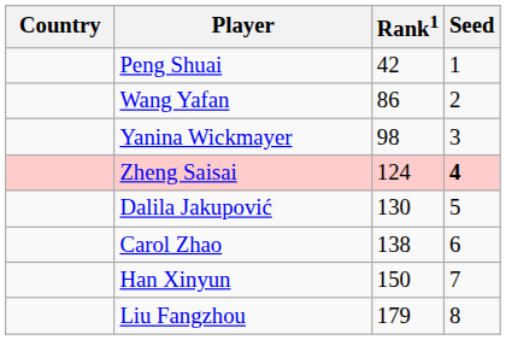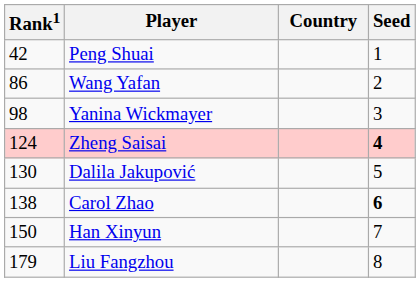 <table class="sortable wikitable">
 <tr>
+<th>Rank<sup>1</sup></th>
+<th width="175">Player</th>
 <th width="70">Country</th>
-<th width="175">Player</th>
-<th>Rank<sup>1</sup></th>
 <th>Seed</th>
 </tr>
 <tr>
+<td>42</td>
+<td><a href='#'>Peng Shuai</a></td>
 <td></td>
-<td><a href='#'>Peng Shuai</a></td>
-<td>42</td>
 <td>1</td>
 </tr>
 <tr>
+<td>86</td>
+<td><a href='#'>Wang Yafan</a></td>
 <td></td>
-<td><a href='#'>Wang Yafan</a></td>
-<td>86</td>
 <td>2</td>
 </tr>
 <tr>
+<td>98</td>
+<td><a href='#'>Yanina Wickmayer</a></td>
 <td></td>
-<td><a href='#'>Yanina Wickmayer</a></td>
-<td>98</td>
 <td>3</td>
 </tr>
 <tr style="background:#fcc;">
+<td>124</td>
+<td><a href='#'>Zheng Saisai</a></td>
 <td></td>
-<td><a href='#'>Zheng Saisai</a></td>
-<td>124</td>
 <td><strong>4</strong></td>
 </tr>
 <tr>
+<td>130</td>
+<td><a href='#'>Dalila Jakupović</a></td>
 <td></td>
-<td><a href='#'>Dalila Jakupović</a></td>
-<td>130</td>
 <td>5</td>
 </tr>
 <tr>
+<td>138</td>
+<td><a href='#'>Carol Zhao</a></td>
 <td></td>
-<td><a href='#'>Carol Zhao</a></td>
-<td>138</td>
-<td>6</td>
+<td><strong>6</strong></td>
 </tr>
 <tr>
+<td>150</td>
+<td><a href='#'>Han Xinyun</a></td>
 <td></td>
-<td><a href='#'>Han Xinyun</a></td>
-<td>150</td>
 <td>7</td>
 </tr>
 <tr>
+<td>179</td>
+<td><a href='#'>Liu Fangzhou</a></td>
 <td></td>
-<td><a href='#'>Liu Fangzhou</a></td>
-<td>179</td>
 <td>8</td>
 </tr>
 </table>
